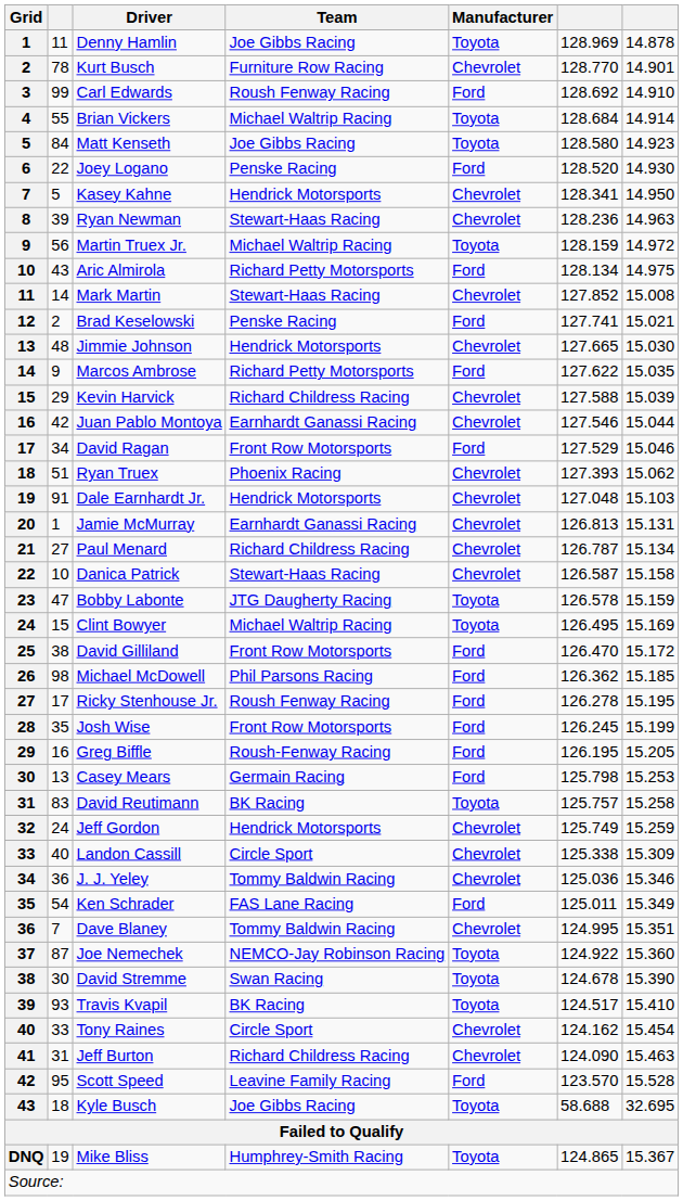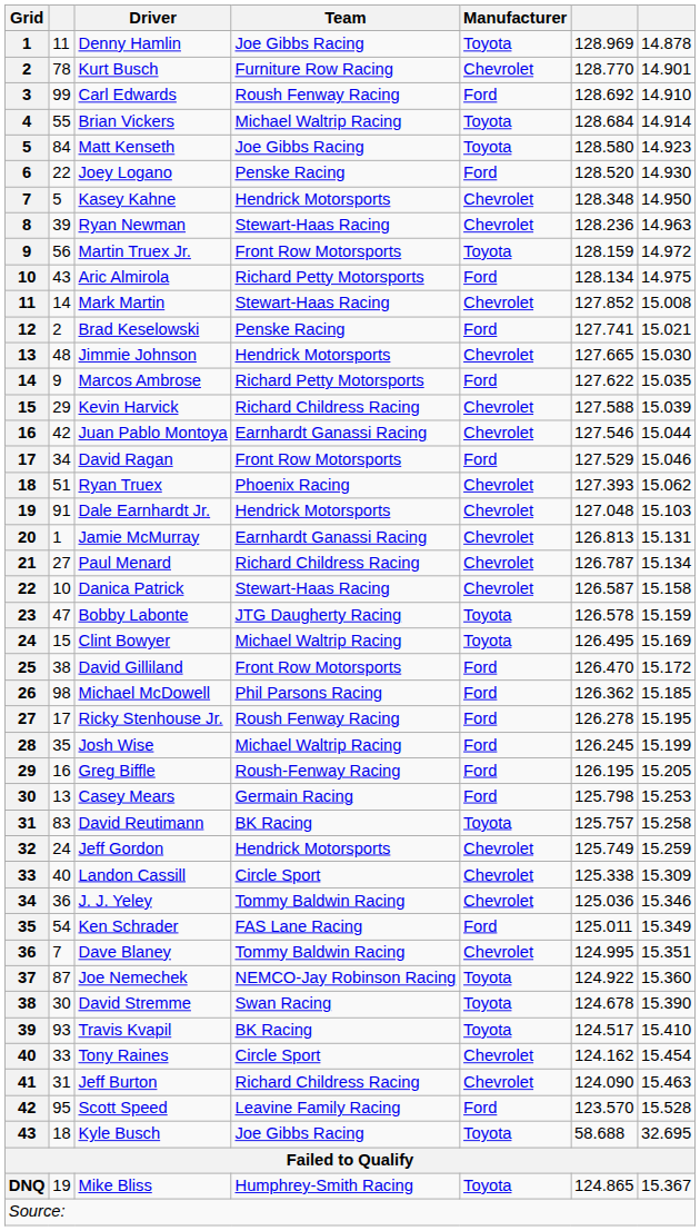 <table class="wikitable">
 <tr>
 <th>Grid</th>
 <th></th>
 <th>Driver</th>
 <th>Team</th>
 <th>Manufacturer</th>
 <th></th>
 <th></th>
 </tr>
 <tr>
 <th>1</th>
 <td>11</td>
 <td><a href='#'>Denny Hamlin</a></td>
 <td><a href='#'>Joe Gibbs Racing</a></td>
 <td><a href='#'>Toyota</a></td>
 <td>128.969</td>
 <td>14.878</td>
 </tr>
 <tr>
 <th>2</th>
 <td>78</td>
 <td><a href='#'>Kurt Busch</a></td>
 <td><a href='#'>Furniture Row Racing</a></td>
 <td><a href='#'>Chevrolet</a></td>
 <td>128.770</td>
 <td>14.901</td>
 </tr>
 <tr>
 <th>3</th>
 <td>99</td>
 <td><a href='#'>Carl Edwards</a></td>
 <td><a href='#'>Roush Fenway Racing</a></td>
 <td><a href='#'>Ford</a></td>
 <td>128.692</td>
 <td>14.910</td>
 </tr>
 <tr>
 <th>4</th>
 <td>55</td>
 <td><a href='#'>Brian Vickers</a></td>
 <td><a href='#'>Michael Waltrip Racing</a></td>
 <td><a href='#'>Toyota</a></td>
 <td>128.684</td>
 <td>14.914</td>
 </tr>
 <tr>
 <th>5</th>
 <td>84</td>
 <td><a href='#'>Matt Kenseth</a></td>
 <td><a href='#'>Joe Gibbs Racing</a></td>
 <td><a href='#'>Toyota</a></td>
 <td>128.580</td>
 <td>14.923</td>
 </tr>
 <tr>
 <th>6</th>
 <td>22</td>
 <td><a href='#'>Joey Logano</a></td>
 <td><a href='#'>Penske Racing</a></td>
 <td><a href='#'>Ford</a></td>
 <td>128.520</td>
 <td>14.930</td>
 </tr>
 <tr>
 <th>7</th>
 <td>5</td>
 <td><a href='#'>Kasey Kahne</a></td>
 <td><a href='#'>Hendrick Motorsports</a></td>
 <td><a href='#'>Chevrolet</a></td>
-<td>128.341</td>
+<td>128.348</td>
 <td>14.950</td>
 </tr>
 <tr>
 <th>8</th>
 <td>39</td>
 <td><a href='#'>Ryan Newman</a></td>
 <td><a href='#'>Stewart-Haas Racing</a></td>
 <td><a href='#'>Chevrolet</a></td>
 <td>128.236</td>
 <td>14.963</td>
 </tr>
 <tr>
 <th>9</th>
 <td>56</td>
 <td><a href='#'>Martin Truex Jr.</a></td>
-<td><a href='#'>Michael Waltrip Racing</a></td>
+<td><a href='#'>Front Row Motorsports</a></td>
 <td><a href='#'>Toyota</a></td>
 <td>128.159</td>
 <td>14.972</td>
 </tr>
 <tr>
 <th>10</th>
 <td>43</td>
 <td><a href='#'>Aric Almirola</a></td>
 <td><a href='#'>Richard Petty Motorsports</a></td>
 <td><a href='#'>Ford</a></td>
 <td>128.134</td>
 <td>14.975</td>
 </tr>
 <tr>
 <th>11</th>
 <td>14</td>
 <td><a href='#'>Mark Martin</a></td>
 <td><a href='#'>Stewart-Haas Racing</a></td>
 <td><a href='#'>Chevrolet</a></td>
 <td>127.852</td>
 <td>15.008</td>
 </tr>
 <tr>
 <th>12</th>
 <td>2</td>
 <td><a href='#'>Brad Keselowski</a></td>
 <td><a href='#'>Penske Racing</a></td>
 <td><a href='#'>Ford</a></td>
 <td>127.741</td>
 <td>15.021</td>
 </tr>
 <tr>
 <th>13</th>
 <td>48</td>
 <td><a href='#'>Jimmie Johnson</a></td>
 <td><a href='#'>Hendrick Motorsports</a></td>
 <td><a href='#'>Chevrolet</a></td>
 <td>127.665</td>
 <td>15.030</td>
 </tr>
 <tr>
 <th>14</th>
 <td>9</td>
 <td><a href='#'>Marcos Ambrose</a></td>
 <td><a href='#'>Richard Petty Motorsports</a></td>
 <td><a href='#'>Ford</a></td>
 <td>127.622</td>
 <td>15.035</td>
 </tr>
 <tr>
 <th>15</th>
 <td>29</td>
 <td><a href='#'>Kevin Harvick</a></td>
 <td><a href='#'>Richard Childress Racing</a></td>
 <td><a href='#'>Chevrolet</a></td>
 <td>127.588</td>
 <td>15.039</td>
 </tr>
 <tr>
 <th>16</th>
 <td>42</td>
 <td><a href='#'>Juan Pablo Montoya</a></td>
 <td><a href='#'>Earnhardt Ganassi Racing</a></td>
 <td><a href='#'>Chevrolet</a></td>
 <td>127.546</td>
 <td>15.044</td>
 </tr>
 <tr>
 <th>17</th>
 <td>34</td>
 <td><a href='#'>David Ragan</a></td>
 <td><a href='#'>Front Row Motorsports</a></td>
 <td><a href='#'>Ford</a></td>
 <td>127.529</td>
 <td>15.046</td>
 </tr>
 <tr>
 <th>18</th>
 <td>51</td>
 <td><a href='#'>Ryan Truex</a></td>
 <td><a href='#'>Phoenix Racing</a></td>
 <td><a href='#'>Chevrolet</a></td>
 <td>127.393</td>
 <td>15.062</td>
 </tr>
 <tr>
 <th>19</th>
 <td>91</td>
 <td><a href='#'>Dale Earnhardt Jr.</a></td>
 <td><a href='#'>Hendrick Motorsports</a></td>
 <td><a href='#'>Chevrolet</a></td>
 <td>127.048</td>
 <td>15.103</td>
 </tr>
 <tr>
 <th>20</th>
 <td>1</td>
 <td><a href='#'>Jamie McMurray</a></td>
 <td><a href='#'>Earnhardt Ganassi Racing</a></td>
 <td><a href='#'>Chevrolet</a></td>
 <td>126.813</td>
 <td>15.131</td>
 </tr>
 <tr>
 <th>21</th>
 <td>27</td>
 <td><a href='#'>Paul Menard</a></td>
 <td><a href='#'>Richard Childress Racing</a></td>
 <td><a href='#'>Chevrolet</a></td>
 <td>126.787</td>
 <td>15.134</td>
 </tr>
 <tr>
 <th>22</th>
 <td>10</td>
 <td><a href='#'>Danica Patrick</a></td>
 <td><a href='#'>Stewart-Haas Racing</a></td>
 <td><a href='#'>Chevrolet</a></td>
 <td>126.587</td>
 <td>15.158</td>
 </tr>
 <tr>
 <th>23</th>
 <td>47</td>
 <td><a href='#'>Bobby Labonte</a></td>
 <td><a href='#'>JTG Daugherty Racing</a></td>
 <td><a href='#'>Toyota</a></td>
 <td>126.578</td>
 <td>15.159</td>
 </tr>
 <tr>
 <th>24</th>
 <td>15</td>
 <td><a href='#'>Clint Bowyer</a></td>
 <td><a href='#'>Michael Waltrip Racing</a></td>
 <td><a href='#'>Toyota</a></td>
 <td>126.495</td>
 <td>15.169</td>
 </tr>
 <tr>
 <th>25</th>
 <td>38</td>
 <td><a href='#'>David Gilliland</a></td>
 <td><a href='#'>Front Row Motorsports</a></td>
 <td><a href='#'>Ford</a></td>
 <td>126.470</td>
 <td>15.172</td>
 </tr>
 <tr>
 <th>26</th>
 <td>98</td>
 <td><a href='#'>Michael McDowell</a></td>
 <td><a href='#'>Phil Parsons Racing</a></td>
 <td><a href='#'>Ford</a></td>
 <td>126.362</td>
 <td>15.185</td>
 </tr>
 <tr>
 <th>27</th>
 <td>17</td>
 <td><a href='#'>Ricky Stenhouse Jr.</a></td>
 <td><a href='#'>Roush Fenway Racing</a></td>
 <td><a href='#'>Ford</a></td>
 <td>126.278</td>
 <td>15.195</td>
 </tr>
 <tr>
 <th>28</th>
 <td>35</td>
 <td><a href='#'>Josh Wise</a></td>
-<td><a href='#'>Front Row Motorsports</a></td>
+<td><a href='#'>Michael Waltrip Racing</a></td>
 <td><a href='#'>Ford</a></td>
 <td>126.245</td>
 <td>15.199</td>
 </tr>
 <tr>
 <th>29</th>
 <td>16</td>
 <td><a href='#'>Greg Biffle</a></td>
 <td><a href='#'>Roush-Fenway Racing</a></td>
 <td><a href='#'>Ford</a></td>
 <td>126.195</td>
 <td>15.205</td>
 </tr>
 <tr>
 <th>30</th>
 <td>13</td>
 <td><a href='#'>Casey Mears</a></td>
 <td><a href='#'>Germain Racing</a></td>
 <td><a href='#'>Ford</a></td>
 <td>125.798</td>
 <td>15.253</td>
 </tr>
 <tr>
 <th>31</th>
 <td>83</td>
 <td><a href='#'>David Reutimann</a></td>
 <td><a href='#'>BK Racing</a></td>
 <td><a href='#'>Toyota</a></td>
 <td>125.757</td>
 <td>15.258</td>
 </tr>
 <tr>
 <th>32</th>
 <td>24</td>
 <td><a href='#'>Jeff Gordon</a></td>
 <td><a href='#'>Hendrick Motorsports</a></td>
 <td><a href='#'>Chevrolet</a></td>
 <td>125.749</td>
 <td>15.259</td>
 </tr>
 <tr>
 <th>33</th>
 <td>40</td>
 <td><a href='#'>Landon Cassill</a></td>
 <td><a href='#'>Circle Sport</a></td>
 <td><a href='#'>Chevrolet</a></td>
 <td>125.338</td>
 <td>15.309</td>
 </tr>
 <tr>
 <th>34</th>
 <td>36</td>
 <td><a href='#'>J. J. Yeley</a></td>
 <td><a href='#'>Tommy Baldwin Racing</a></td>
 <td><a href='#'>Chevrolet</a></td>
 <td>125.036</td>
 <td>15.346</td>
 </tr>
 <tr>
 <th>35</th>
 <td>54</td>
 <td><a href='#'>Ken Schrader</a></td>
 <td><a href='#'>FAS Lane Racing</a></td>
 <td><a href='#'>Ford</a></td>
 <td>125.011</td>
 <td>15.349</td>
 </tr>
 <tr>
 <th>36</th>
 <td>7</td>
 <td><a href='#'>Dave Blaney</a></td>
 <td><a href='#'>Tommy Baldwin Racing</a></td>
 <td><a href='#'>Chevrolet</a></td>
 <td>124.995</td>
 <td>15.351</td>
 </tr>
 <tr>
 <th>37</th>
 <td>87</td>
 <td><a href='#'>Joe Nemechek</a></td>
 <td><a href='#'>NEMCO-Jay Robinson Racing</a></td>
 <td><a href='#'>Toyota</a></td>
 <td>124.922</td>
 <td>15.360</td>
 </tr>
 <tr>
 <th>38</th>
 <td>30</td>
 <td><a href='#'>David Stremme</a></td>
 <td><a href='#'>Swan Racing</a></td>
 <td><a href='#'>Toyota</a></td>
 <td>124.678</td>
 <td>15.390</td>
 </tr>
 <tr>
 <th>39</th>
 <td>93</td>
 <td><a href='#'>Travis Kvapil</a></td>
 <td><a href='#'>BK Racing</a></td>
 <td><a href='#'>Toyota</a></td>
 <td>124.517</td>
 <td>15.410</td>
 </tr>
 <tr>
 <th>40</th>
 <td>33</td>
 <td><a href='#'>Tony Raines</a></td>
 <td><a href='#'>Circle Sport</a></td>
 <td><a href='#'>Chevrolet</a></td>
 <td>124.162</td>
 <td>15.454</td>
 </tr>
 <tr>
 <th>41</th>
 <td>31</td>
 <td><a href='#'>Jeff Burton</a></td>
 <td><a href='#'>Richard Childress Racing</a></td>
 <td><a href='#'>Chevrolet</a></td>
 <td>124.090</td>
 <td>15.463</td>
 </tr>
 <tr>
 <th>42</th>
 <td>95</td>
 <td><a href='#'>Scott Speed</a></td>
 <td><a href='#'>Leavine Family Racing</a></td>
 <td><a href='#'>Ford</a></td>
 <td>123.570</td>
 <td>15.528</td>
 </tr>
 <tr>
 <th>43</th>
 <td>18</td>
 <td><a href='#'>Kyle Busch</a></td>
 <td><a href='#'>Joe Gibbs Racing</a></td>
 <td><a href='#'>Toyota</a></td>
 <td>58.688</td>
 <td>32.695</td>
 </tr>
 <tr>
 <th colspan="8"><strong>Failed to Qualify</strong></th>
 </tr>
 <tr>
 <th>DNQ</th>
 <td>19</td>
 <td><a href='#'>Mike Bliss</a></td>
 <td><a href='#'>Humphrey-Smith Racing</a></td>
 <td><a href='#'>Toyota</a></td>
 <td>124.865</td>
 <td>15.367</td>
 </tr>
 <tr>
 <td colspan="8"><em>Source:</em></td>
 </tr>
 </table>
